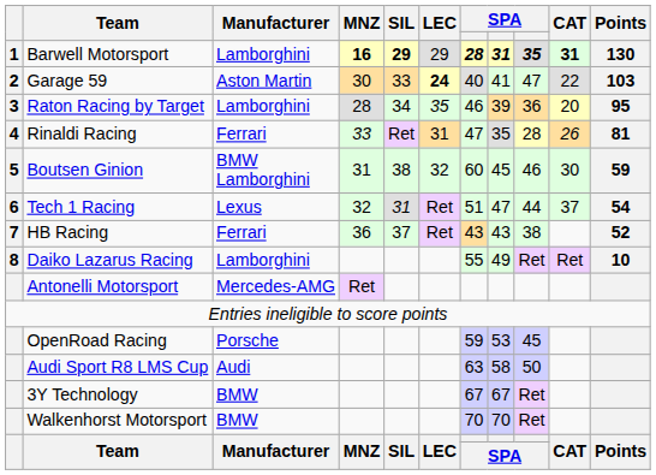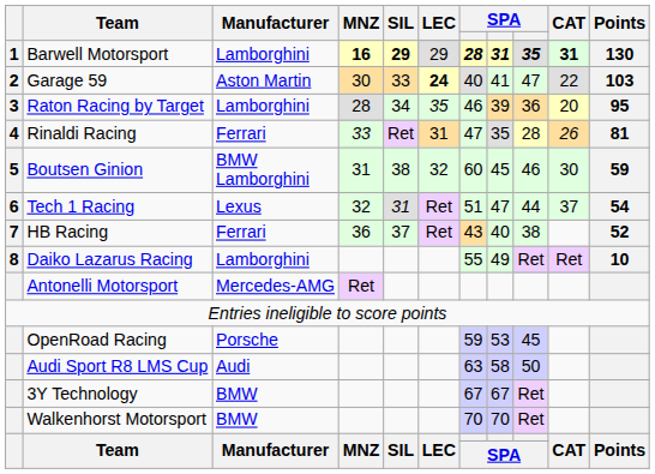 <table class="wikitable" style="font-size: 85%; text-align:center;">
 <tr>
 <th rowspan=2></th>
 <th rowspan=2>Team</th>
 <th rowspan=2>Manufacturer</th>
 <th rowspan=2>MNZ<br></th>
 <th rowspan=2>SIL<br></th>
 <th rowspan=2>LEC<br></th>
 <th colspan=3><a href='#'>SPA</a><br></th>
 <th rowspan=2>CAT<br></th>
 <th rowspan=2>Points</th>
 </tr>
 <tr>
 <th></th>
 <th></th>
 <th></th>
 </tr>
 <tr>
 <th>1</th>
 <td align=left> Barwell Motorsport</td>
 <td align=left><a href='#'>Lamborghini</a></td>
 <td style="background:#FFFFBF;"><strong>16</strong></td>
 <td style="background:#FFFFBF;"><strong>29</strong></td>
 <td style="background:#DFDFDF;">29</td>
 <td style="background:#FFFFBF;"><strong><em>28</em></strong></td>
 <td style="background:#FFFFBF;"><strong><em>31</em></strong></td>
 <td style="background:#DFDFDF;"><strong><em>35</em></strong></td>
 <td style="background:#DFFFDF;"><strong>31</strong></td>
 <th>130</th>
 </tr>
 <tr>
 <th>2</th>
 <td align=left> Garage 59</td>
 <td align=left><a href='#'>Aston Martin</a></td>
 <td style="background:#FFDF9F;">30</td>
 <td style="background:#FFDF9F;">33</td>
 <td style="background:#FFFFBF;"><strong>24</strong></td>
 <td style="background:#DFDFDF;">40</td>
 <td style="background:#DFFFDF;">41</td>
 <td style="background:#DFFFDF;">47</td>
 <td style="background:#DFDFDF;">22</td>
 <th>103</th>
 </tr>
 <tr>
 <th>3</th>
 <td align=left> <a href='#'>Raton Racing by Target</a></td>
 <td align=left><a href='#'>Lamborghini</a></td>
 <td style="background:#DFDFDF;">28</td>
 <td style="background:#DFFFDF;">34</td>
 <td style="background:#DFFFDF;"><em>35</em></td>
 <td style="background:#DFFFDF;">46</td>
 <td style="background:#FFDF9F;">39</td>
 <td style="background:#FFDF9F;">36</td>
 <td style="background:#FFFFBF;">20</td>
 <th>95</th>
 </tr>
 <tr>
 <th>4</th>
 <td align=left> Rinaldi Racing</td>
 <td align=left><a href='#'>Ferrari</a></td>
 <td style="background:#DFFFDF;"><em>33</em></td>
 <td style="background:#EFCFFF;">Ret</td>
 <td style="background:#FFDF9F;">31</td>
 <td style="background:#DFFFDF;">47</td>
 <td style="background:#DFDFDF;">35</td>
 <td style="background:#FFFFBF;">28</td>
 <td style="background:#FFDF9F;"><em>26</em></td>
 <th>81</th>
 </tr>
 <tr>
 <th>5</th>
 <td align=left> <a href='#'>Boutsen Ginion</a></td>
 <td align=left><a href='#'>BMW</a><br><a href='#'>Lamborghini</a></td>
 <td style="background:#DFFFDF;">31</td>
 <td style="background:#DFFFDF;">38</td>
 <td style="background:#DFFFDF;">32</td>
 <td style="background:#DFFFDF;">60</td>
 <td style="background:#DFFFDF;">45</td>
 <td style="background:#DFFFDF;">46</td>
 <td style="background:#DFFFDF;">30</td>
 <th>59</th>
 </tr>
 <tr>
 <th>6</th>
 <td align=left> <a href='#'>Tech 1 Racing</a></td>
 <td align=left><a href='#'>Lexus</a></td>
 <td style="background:#DFFFDF;">32</td>
 <td style="background:#DFDFDF;"><em>31</em></td>
 <td style="background:#EFCFFF;">Ret</td>
 <td style="background:#DFFFDF;">51</td>
 <td style="background:#DFFFDF;">47</td>
 <td style="background:#DFFFDF;">44</td>
 <td style="background:#DFFFDF;">37</td>
 <th>54</th>
 </tr>
 <tr>
 <th>7</th>
 <td align=left> HB Racing</td>
 <td align=left><a href='#'>Ferrari</a></td>
 <td style="background:#DFFFDF;">36</td>
 <td style="background:#DFFFDF;">37</td>
 <td style="background:#EFCFFF;">Ret</td>
 <td style="background:#FFDF9F;">43</td>
-<td style="background:#DFFFDF;">43</td>
+<td style="background:#DFFFDF;">40</td>
 <td style="background:#DFFFDF;">38</td>
 <td></td>
 <th>52</th>
 </tr>
 <tr>
 <th>8</th>
 <td align=left> <a href='#'>Daiko Lazarus Racing</a></td>
 <td align=left><a href='#'>Lamborghini</a></td>
 <td></td>
 <td></td>
 <td></td>
 <td style="background:#DFFFDF;">55</td>
 <td style="background:#DFFFDF;">49</td>
 <td style="background:#EFCFFF;">Ret</td>
 <td style="background:#EFCFFF;">Ret</td>
 <th>10</th>
 </tr>
 <tr>
 <th></th>
 <td align=left> <a href='#'>Antonelli Motorsport</a></td>
 <td align=left><a href='#'>Mercedes-AMG</a></td>
 <td style="background:#EFCFFF;">Ret</td>
 <td></td>
 <td></td>
 <td></td>
 <td></td>
 <td></td>
 <td></td>
 <th></th>
 </tr>
 <tr>
 <td colspan=11 align=center><em>Entries ineligible to score points</em></td>
 </tr>
 <tr>
 <th></th>
 <td align=left> OpenRoad Racing</td>
 <td align=left><a href='#'>Porsche</a></td>
 <td></td>
 <td></td>
 <td></td>
 <td style="background:#CFCFFF;">59</td>
 <td style="background:#CFCFFF;">53</td>
 <td style="background:#CFCFFF;">45</td>
 <td></td>
 <th></th>
 </tr>
 <tr>
 <th></th>
 <td align=left> <a href='#'>Audi Sport R8 LMS Cup</a></td>
 <td align=left><a href='#'>Audi</a></td>
 <td></td>
 <td></td>
 <td></td>
 <td style="background:#CFCFFF;">63</td>
 <td style="background:#CFCFFF;">58</td>
 <td style="background:#CFCFFF;">50</td>
 <td></td>
 <th></th>
 </tr>
 <tr>
 <th></th>
 <td align=left> 3Y Technology</td>
 <td align=left><a href='#'>BMW</a></td>
 <td></td>
 <td></td>
 <td></td>
 <td style="background:#CFCFFF;">67</td>
 <td style="background:#CFCFFF;">67</td>
 <td style="background:#EFCFFF;">Ret</td>
 <td></td>
 <th></th>
 </tr>
 <tr>
 <th></th>
 <td align=left> Walkenhorst Motorsport</td>
 <td align=left><a href='#'>BMW</a></td>
 <td></td>
 <td></td>
 <td></td>
 <td style="background:#CFCFFF;">70</td>
 <td style="background:#CFCFFF;">70</td>
 <td style="background:#EFCFFF;">Ret</td>
 <td></td>
 <th></th>
 </tr>
 <tr valign="top">
 <th valign=middle rowspan=2></th>
 <th valign=middle rowspan=2>Team</th>
 <th valign=middle rowspan=2>Manufacturer</th>
 <th valign=middle rowspan=2>MNZ<br></th>
 <th valign=middle rowspan=2>SIL<br></th>
 <th valign=middle rowspan=2>LEC<br></th>
 <th></th>
 <th></th>
 <th></th>
 <th valign=middle rowspan=2>CAT<br></th>
 <th valign=middle rowspan=2>Points</th>
 </tr>
 <tr>
 <th colspan=3><a href='#'>SPA</a><br></th>
 </tr>
 </table>
